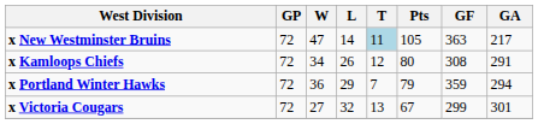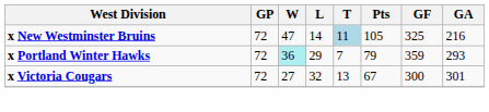 <table class="wikitable">
 <tr>
 <th width="45%">West Division</th>
 <th width="5%">GP</th>
 <th width="5%">W</th>
 <th width="5%">L</th>
 <th width="5%">T</th>
 <th width="7.5%">Pts</th>
 <th width="7.5%">GF</th>
 <th width="7.5%">GA</th>
 </tr>
 <tr>
 <td><strong>x <a href='#'>New Westminster Bruins</a></strong></td>
 <td>72</td>
 <td>47</td>
 <td>14</td>
 <td style="background: lightblue;">11</td>
 <td>105</td>
-<td>363</td>
-<td>217</td>
-</tr>
-<tr>
-<td><strong>x <a href='#'>Kamloops Chiefs</a></strong></td>
-<td>72</td>
-<td>34</td>
-<td>26</td>
-<td>12</td>
-<td>80</td>
-<td>308</td>
-<td>291</td>
+<td>325</td>
+<td>216</td>
 </tr>
 <tr>
 <td><strong>x <a href='#'>Portland Winter Hawks</a></strong></td>
 <td>72</td>
-<td>36</td>
+<td style="background: paleturquoise;">36</td>
 <td>29</td>
 <td>7</td>
 <td>79</td>
 <td>359</td>
-<td>294</td>
+<td>293</td>
 </tr>
 <tr>
 <td><strong>x <a href='#'>Victoria Cougars</a></strong></td>
 <td>72</td>
 <td>27</td>
 <td>32</td>
 <td>13</td>
 <td>67</td>
-<td>299</td>
+<td>300</td>
 <td>301</td>
 </tr>
 <tr>
 </tr>
 </table>
